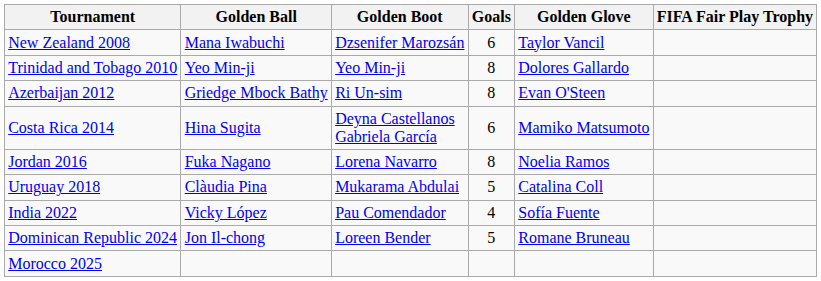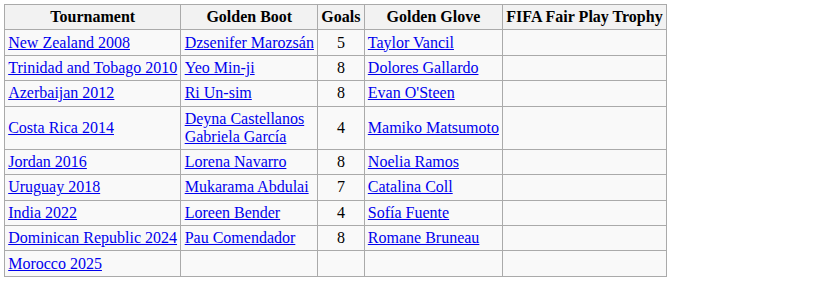 <table class="wikitable">
 <tr>
 <th>Tournament</th>
-<th>Golden Ball</th>
 <th>Golden Boot</th>
 <th>Goals</th>
 <th>Golden Glove</th>
 <th>FIFA Fair Play Trophy</th>
 </tr>
 <tr>
 <td> <a href='#'>New Zealand 2008</a></td>
-<td> <a href='#'>Mana Iwabuchi</a></td>
 <td> <a href='#'>Dzsenifer Marozsán</a></td>
-<td align=center>6</td>
+<td align=center>5</td>
 <td> <a href='#'>Taylor Vancil</a></td>
 <td></td>
 </tr>
 <tr>
 <td> <a href='#'>Trinidad and Tobago 2010</a></td>
-<td> <a href='#'>Yeo Min-ji</a></td>
 <td> <a href='#'>Yeo Min-ji</a></td>
 <td align=center>8</td>
 <td> <a href='#'>Dolores Gallardo</a></td>
 <td></td>
 </tr>
 <tr>
 <td> <a href='#'>Azerbaijan 2012</a></td>
-<td> <a href='#'>Griedge Mbock Bathy</a></td>
 <td> <a href='#'>Ri Un-sim</a></td>
 <td align=center>8</td>
 <td> <a href='#'>Evan O'Steen</a></td>
 <td></td>
 </tr>
 <tr>
 <td> <a href='#'>Costa Rica 2014</a></td>
-<td> <a href='#'>Hina Sugita</a></td>
 <td> <a href='#'>Deyna Castellanos</a><br> <a href='#'>Gabriela García</a></td>
-<td align=center>6</td>
+<td align=center>4</td>
 <td> <a href='#'>Mamiko Matsumoto</a></td>
 <td></td>
 </tr>
 <tr>
 <td> <a href='#'>Jordan 2016</a></td>
-<td> <a href='#'>Fuka Nagano</a></td>
 <td> <a href='#'>Lorena Navarro</a></td>
 <td align=center>8</td>
 <td> <a href='#'>Noelia Ramos</a></td>
 <td></td>
 </tr>
 <tr>
 <td> <a href='#'>Uruguay 2018</a></td>
-<td> <a href='#'>Clàudia Pina</a></td>
 <td> <a href='#'>Mukarama Abdulai</a></td>
-<td align=center>5</td>
+<td align=center>7</td>
 <td> <a href='#'>Catalina Coll</a></td>
 <td></td>
 </tr>
 <tr>
 <td> <a href='#'>India 2022</a></td>
-<td> <a href='#'>Vicky López</a></td>
-<td> <a href='#'>Pau Comendador</a></td>
+<td> <a href='#'>Loreen Bender</a></td>
 <td align=center>4</td>
 <td> <a href='#'>Sofía Fuente</a></td>
 <td></td>
 </tr>
 <tr>
 <td> <a href='#'>Dominican Republic 2024</a></td>
-<td> <a href='#'>Jon Il-chong</a></td>
-<td> <a href='#'>Loreen Bender</a></td>
-<td align=center>5</td>
+<td> <a href='#'>Pau Comendador</a></td>
+<td align=center>8</td>
 <td> <a href='#'>Romane Bruneau</a></td>
 <td></td>
 </tr>
 <tr>
 <td> <a href='#'>Morocco 2025</a></td>
 <td></td>
-<td></td>
 <td align=center></td>
 <td></td>
 <td></td>
 </tr>
 </table>
